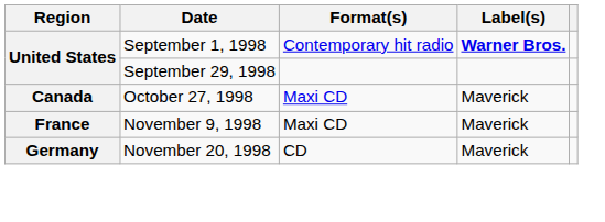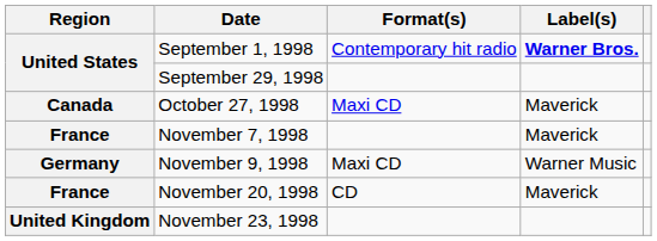 <table class="wikitable plainrowheaders">
 <tr>
 <th scope="col">Region</th>
 <th scope="col">Date</th>
 <th scope="col">Format(s)</th>
 <th scope="col">Label(s)</th>
 <th scope="col"></th>
 </tr>
 <tr>
 <th scope="row" rowspan="2">United States</th>
 <td>September 1, 1998</td>
 <td><a href='#'>Contemporary hit radio</a></td>
 <td><strong><a href='#'>Warner Bros.</a></strong></td>
 <td></td>
 </tr>
 <tr>
 <td>September 29, 1998</td>
 <td></td>
 <td></td>
 <td></td>
 </tr>
 <tr>
 <th scope="row">Canada</th>
 <td>October 27, 1998</td>
 <td><a href='#'>Maxi CD</a></td>
 <td>Maverick</td>
 <td></td>
 </tr>
 <tr>
 <th scope="row">France</th>
-<td>November 9, 1998</td>
-<td>Maxi CD</td>
+<td>November 7, 1998</td>
+<td></td>
 <td>Maverick</td>
 <td></td>
 </tr>
 <tr>
 <th scope="row">Germany</th>
+<td>November 9, 1998</td>
+<td>Maxi CD</td>
+<td>Warner Music</td>
+<td></td>
+</tr>
+<tr>
+<th scope="row">France</th>
 <td>November 20, 1998</td>
 <td>CD</td>
 <td>Maverick</td>
 <td></td>
 </tr>
+<tr>
+<th scope="row">United Kingdom</th>
+<td>November 23, 1998</td>
+<td></td>
+<td></td>
+<td></td>
+</tr>
 </table>
